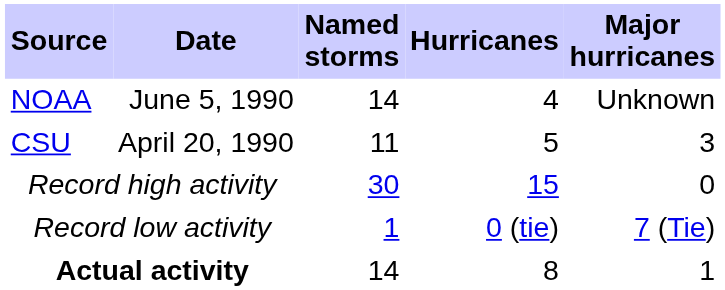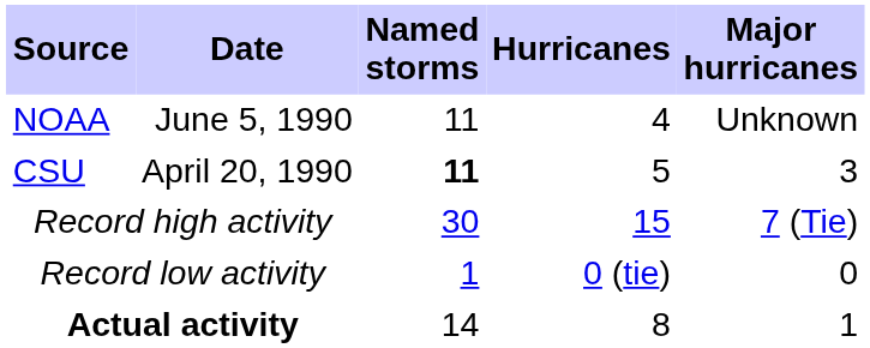 <table class="toccolours" cellspacing=0 cellpadding=3 style="float:right; margin-left:1em; text-align:right">
 <tr style="background:#ccf; text-align:center;">
 <td><strong>Source</strong></td>
 <td><strong>Date</strong></td>
 <td><strong><span>Named<br>storms</span></strong></td>
 <td><strong><span>Hurricanes</span></strong></td>
 <td><strong><span>Major<br>hurricanes</span></strong></td>
 </tr>
 <tr>
 <td align="left"><a href='#'>NOAA</a></td>
 <td>June 5, 1990</td>
-<td>14</td>
+<td>11</td>
 <td>4</td>
 <td>Unknown</td>
 </tr>
 <tr>
 <td align="left"><a href='#'>CSU</a></td>
 <td>April 20, 1990</td>
-<td>11</td>
+<td><strong>11</strong></td>
 <td>5</td>
 <td>3</td>
 </tr>
 <tr>
 <td style="text-align:center;" colspan="2"><em>Record high activity</em></td>
 <td><a href='#'>30</a></td>
 <td><a href='#'>15</a></td>
-<td>0</td>
+<td><a href='#'>7</a> (<a href='#'>Tie</a>)</td>
 </tr>
 <tr>
 <td style="text-align:center;" colspan="2"><em>Record low activity</em></td>
 <td><a href='#'>1</a></td>
 <td><a href='#'>0</a> (<a href='#'>tie</a>)</td>
-<td><a href='#'>7</a> (<a href='#'>Tie</a>)</td>
+<td>0</td>
 </tr>
 <tr>
 <td style="text-align:center;" colspan="2"><strong>Actual activity</strong></td>
 <td>14</td>
 <td>8</td>
 <td>1</td>
 </tr>
 </table>
